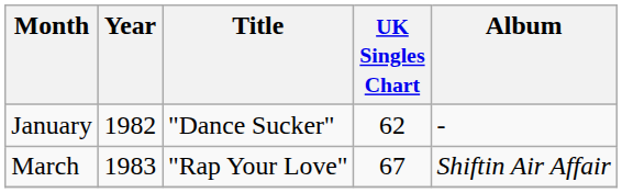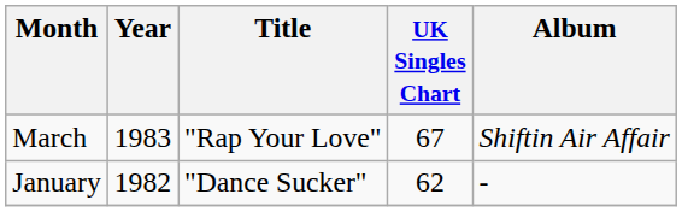 <table class="wikitable">
 <tr>
 <th align="center" valign="top">Month</th>
 <th align="center" valign="top">Year</th>
 <th align="center" valign="top">Title</th>
 <th align="center" valign="top" width="40"><small><a href='#'>UK Singles Chart</a></small></th>
 <th align="left" valign="top">Album</th>
 </tr>
 <tr>
+<td>March</td>
+<td>1983</td>
+<td>"Rap Your Love"</td>
+<td align="center">67</td>
+<td><em>Shiftin Air Affair</em></td>
+</tr>
+<tr>
 <td>January</td>
 <td>1982</td>
 <td>"Dance Sucker"</td>
 <td align="center">62</td>
 <td>-</td>
 </tr>
 <tr>
-<td>March</td>
-<td>1983</td>
-<td>"Rap Your Love"</td>
-<td align="center">67</td>
-<td><em>Shiftin Air Affair</em></td>
-</tr>
-<tr>
 </tr>
 </table>
